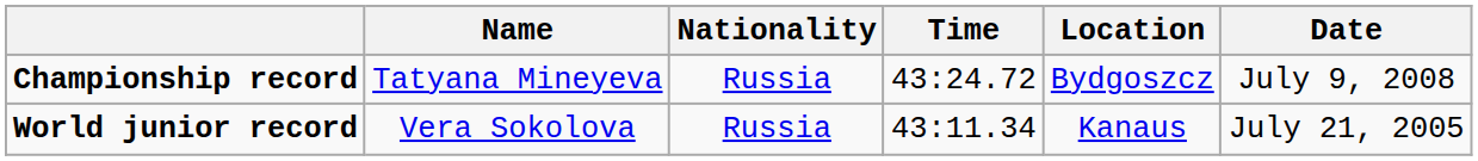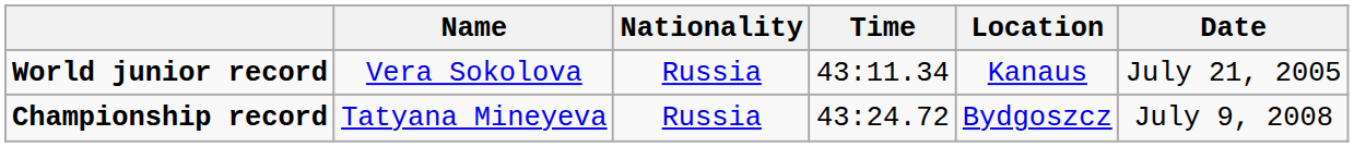 <table class=wikitable style=text-align:center>
 <tr>
 <th></th>
 <th>Name</th>
 <th>Nationality</th>
 <th>Time</th>
 <th>Location</th>
 <th>Date</th>
 </tr>
 <tr>
+<td><strong>World junior record</strong></td>
+<td><a href='#'>Vera Sokolova</a></td>
+<td><a href='#'>Russia</a></td>
+<td align=left>43:11.34</td>
+<td><a href='#'>Kanaus</a></td>
+<td>July 21, 2005</td>
+</tr>
+<tr>
 <td><strong>Championship record</strong></td>
 <td><a href='#'>Tatyana Mineyeva</a></td>
 <td> <a href='#'>Russia</a></td>
 <td align=left>43:24.72</td>
 <td><a href='#'>Bydgoszcz</a></td>
 <td>July 9, 2008</td>
 </tr>
-<tr>
-<td><strong>World junior record</strong></td>
-<td><a href='#'>Vera Sokolova</a></td>
-<td><a href='#'>Russia</a></td>
-<td align=left>43:11.34</td>
-<td><a href='#'>Kanaus</a></td>
-<td>July 21, 2005</td>
-</tr>
 </table>
